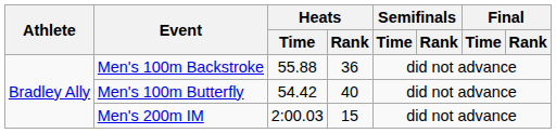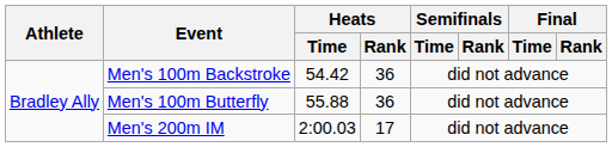 <table class=wikitable style="font-size:90%">
 <tr>
 <th rowspan="2">Athlete</th>
 <th rowspan="2">Event</th>
 <th colspan="2">Heats</th>
 <th colspan="2">Semifinals</th>
 <th colspan="2">Final</th>
 </tr>
 <tr>
 <th>Time</th>
 <th>Rank</th>
 <th>Time</th>
 <th>Rank</th>
 <th>Time</th>
 <th>Rank</th>
 </tr>
 <tr>
 <td rowspan="3"><a href='#'>Bradley Ally</a></td>
 <td><a href='#'>Men's 100m Backstroke</a></td>
+<td align=center>54.42</td>
+<td align=center>36</td>
+<td align=center colspan=4>did not advance</td>
+</tr>
+<tr>
+<td><a href='#'>Men's 100m Butterfly</a></td>
 <td align=center>55.88</td>
 <td align=center>36</td>
 <td align=center colspan=4>did not advance</td>
 </tr>
 <tr>
-<td><a href='#'>Men's 100m Butterfly</a></td>
-<td align=center>54.42</td>
-<td align=center>40</td>
-<td align=center colspan=4>did not advance</td>
-</tr>
-<tr>
 <td><a href='#'>Men's 200m IM</a></td>
 <td align=center>2:00.03</td>
-<td align=center>15</td>
+<td align=center>17</td>
 <td align=center colspan=4>did not advance</td>
 </tr>
 </table>
